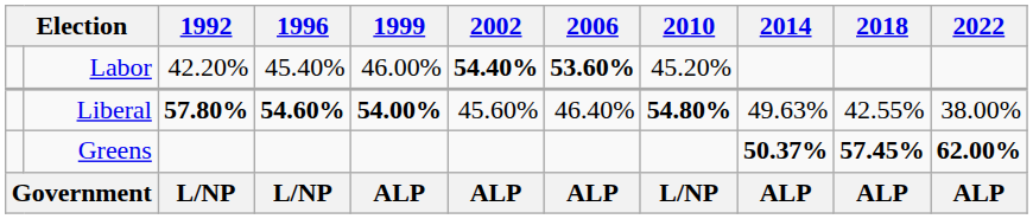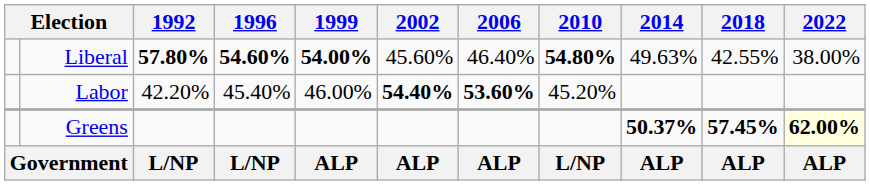 <table class="wikitable">
 <tr>
 <th colspan="2">Election</th>
 <th><a href='#'>1992</a></th>
 <th><a href='#'>1996</a></th>
 <th><a href='#'>1999</a></th>
 <th><a href='#'>2002</a></th>
 <th><a href='#'>2006</a></th>
 <th><a href='#'>2010</a></th>
 <th><a href='#'>2014</a></th>
 <th><a href='#'>2018</a></th>
 <th><a href='#'>2022</a></th>
+</tr>
+<tr align="right">
+<td width="1pt" > </td>
+<td><a href='#'>Liberal</a></td>
+<td><strong>57.80%</strong></td>
+<td><strong>54.60%</strong></td>
+<td><strong>54.00%</strong></td>
+<td>45.60%</td>
+<td>46.40%</td>
+<td><strong>54.80%</strong></td>
+<td>49.63%</td>
+<td>42.55%</td>
+<td>38.00%</td>
 </tr>
 <tr align="right" style="border-bottom: 2px solid darkgray;">
 <td width="1pt" > </td>
 <td><a href='#'>Labor</a></td>
 <td>42.20%</td>
 <td>45.40%</td>
 <td>46.00%</td>
 <td><strong>54.40%</strong></td>
 <td><strong>53.60%</strong></td>
 <td>45.20%</td>
 <td></td>
 <td></td>
 <td></td>
 </tr>
 <tr align="right">
 <td width="1pt" > </td>
-<td><a href='#'>Liberal</a></td>
-<td><strong>57.80%</strong></td>
-<td><strong>54.60%</strong></td>
-<td><strong>54.00%</strong></td>
-<td>45.60%</td>
-<td>46.40%</td>
-<td><strong>54.80%</strong></td>
-<td>49.63%</td>
-<td>42.55%</td>
-<td>38.00%</td>
-</tr>
-<tr align="right">
-<td width="1pt" > </td>
 <td><a href='#'>Greens</a></td>
 <td></td>
 <td></td>
 <td></td>
 <td></td>
 <td></td>
 <td></td>
 <td><strong>50.37%</strong></td>
 <td><strong>57.45%</strong></td>
-<td><strong>62.00%</strong></td>
+<td style="background: lightyellow;"><strong>62.00%</strong></td>
 </tr>
 <tr align="right">
 <th colspan="2">Government</th>
 <th>L/NP</th>
 <th>L/NP</th>
 <th>ALP</th>
 <th>ALP</th>
 <th>ALP</th>
 <th>L/NP</th>
 <th>ALP</th>
 <th>ALP</th>
 <th>ALP</th>
 </tr>
 </table>
